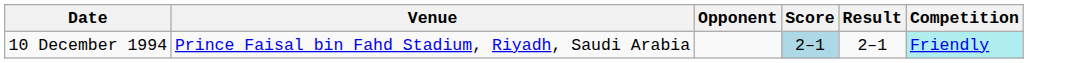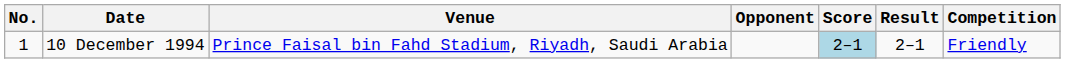 <table class="wikitable sortable">
 <tr>
+<th scope="col">No.</th>
 <th scope="col">Date</th>
 <th scope="col">Venue</th>
 <th scope="col">Opponent</th>
 <th scope="col">Score</th>
 <th scope="col">Result</th>
 <th scope="col">Competition</th>
 </tr>
 <tr>
+<td align="center">1</td>
 <td>10 December 1994</td>
 <td><a href='#'>Prince Faisal bin Fahd Stadium</a>, <a href='#'>Riyadh</a>, Saudi Arabia</td>
 <td></td>
 <td align="center" style="background: lightblue;">2–1</td>
 <td align="center">2–1</td>
-<td style="background: paleturquoise;"><a href='#'>Friendly</a></td>
+<td><a href='#'>Friendly</a></td>
 </tr>
 </table>
